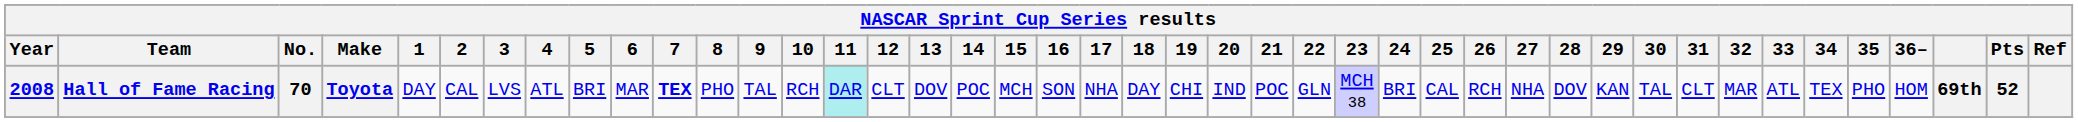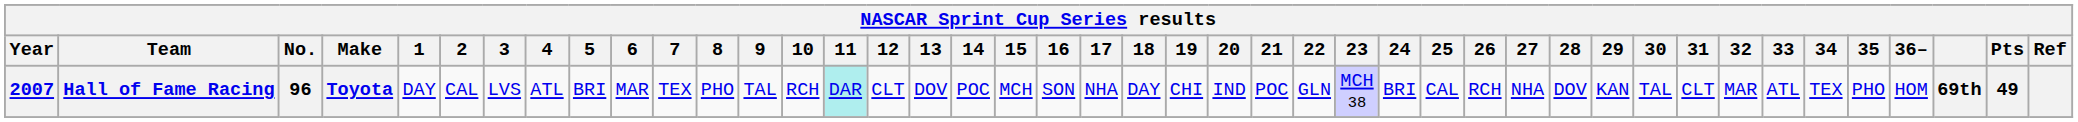 <table class="wikitable" style="text-align:center; font-size:75%">
 <tr>
 <th colspan=45><a href='#'>NASCAR Sprint Cup Series</a> results</th>
 </tr>
 <tr>
 <th>Year</th>
 <th>Team</th>
 <th>No.</th>
 <th>Make</th>
 <th>1</th>
 <th>2</th>
 <th>3</th>
 <th>4</th>
 <th>5</th>
 <th>6</th>
 <th>7</th>
 <th>8</th>
 <th>9</th>
 <th>10</th>
 <th>11</th>
 <th>12</th>
 <th>13</th>
 <th>14</th>
 <th>15</th>
 <th>16</th>
 <th>17</th>
 <th>18</th>
 <th>19</th>
 <th>20</th>
 <th>21</th>
 <th>22</th>
 <th>23</th>
 <th>24</th>
 <th>25</th>
 <th>26</th>
 <th>27</th>
 <th>28</th>
 <th>29</th>
 <th>30</th>
 <th>31</th>
 <th>32</th>
 <th>33</th>
 <th>34</th>
 <th>35</th>
 <th>36–</th>
 <th></th>
 <th>Pts</th>
 <th>Ref</th>
 </tr>
 <tr>
-<th><a href='#'>2008</a></th>
+<th><a href='#'>2007</a></th>
 <th><a href='#'>Hall of Fame Racing</a></th>
-<th>70</th>
+<th>96</th>
 <th><a href='#'>Toyota</a></th>
 <td><a href='#'>DAY</a></td>
 <td><a href='#'>CAL</a></td>
 <td><a href='#'>LVS</a></td>
 <td><a href='#'>ATL</a></td>
 <td><a href='#'>BRI</a></td>
 <td><a href='#'>MAR</a></td>
-<td><strong><a href='#'>TEX</a></strong></td>
+<td><a href='#'>TEX</a></td>
 <td><a href='#'>PHO</a></td>
 <td><a href='#'>TAL</a></td>
 <td><a href='#'>RCH</a></td>
 <td style="background: paleturquoise;"><a href='#'>DAR</a></td>
 <td><a href='#'>CLT</a></td>
 <td><a href='#'>DOV</a></td>
 <td><a href='#'>POC</a></td>
 <td><a href='#'>MCH</a></td>
 <td><a href='#'>SON</a></td>
 <td><a href='#'>NHA</a></td>
 <td><a href='#'>DAY</a></td>
 <td><a href='#'>CHI</a></td>
 <td><a href='#'>IND</a></td>
 <td><a href='#'>POC</a></td>
 <td><a href='#'>GLN</a></td>
 <td style="background:#CFCFFF;"><a href='#'>MCH</a><br><small>38</small></td>
 <td><a href='#'>BRI</a></td>
 <td><a href='#'>CAL</a></td>
 <td><a href='#'>RCH</a></td>
 <td><a href='#'>NHA</a></td>
 <td><a href='#'>DOV</a></td>
 <td><a href='#'>KAN</a></td>
 <td><a href='#'>TAL</a></td>
 <td><a href='#'>CLT</a></td>
 <td><a href='#'>MAR</a></td>
 <td><a href='#'>ATL</a></td>
 <td><a href='#'>TEX</a></td>
 <td><a href='#'>PHO</a></td>
 <td><a href='#'>HOM</a></td>
 <th>69th</th>
-<th>52</th>
+<th>49</th>
 <th></th>
 </tr>
 </table>
